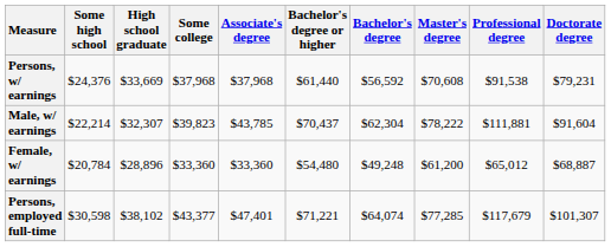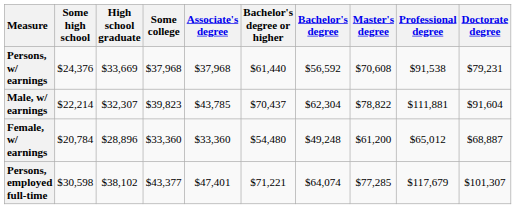 <table class="wikitable" style="text-align: center;">
 <tr>
 <th style="text-align: left;">Measure</th>
 <th>Some high school</th>
 <th>High school graduate</th>
 <th>Some college</th>
 <th><a href='#'>Associate's degree</a></th>
 <th>Bachelor's degree or higher</th>
 <th><a href='#'>Bachelor's degree</a></th>
 <th><a href='#'>Master's degree</a></th>
 <th><a href='#'>Professional degree</a></th>
 <th><a href='#'>Doctorate degree</a></th>
 </tr>
 <tr>
 <th style="text-align: left;">Persons, w/ earnings</th>
 <td>$24,376</td>
 <td>$33,669</td>
 <td>$37,968</td>
 <td>$37,968</td>
 <td>$61,440</td>
 <td>$56,592</td>
 <td>$70,608</td>
 <td>$91,538</td>
 <td>$79,231</td>
 </tr>
 <tr>
 <th style="text-align: left;">Male, w/ earnings</th>
 <td>$22,214</td>
 <td>$32,307</td>
 <td>$39,823</td>
 <td>$43,785</td>
 <td>$70,437</td>
 <td>$62,304</td>
-<td>$78,222</td>
+<td>$78,822</td>
 <td>$111,881</td>
 <td>$91,604</td>
 </tr>
 <tr>
 <th style="text-align: left;">Female, w/ earnings</th>
 <td>$20,784</td>
 <td>$28,896</td>
 <td>$33,360</td>
 <td>$33,360</td>
 <td>$54,480</td>
 <td>$49,248</td>
 <td>$61,200</td>
 <td>$65,012</td>
 <td>$68,887</td>
 </tr>
 <tr>
 <th style="text-align: left;">Persons, employed full-time</th>
 <td>$30,598</td>
 <td>$38,102</td>
 <td>$43,377</td>
 <td>$47,401</td>
 <td>$71,221</td>
 <td>$64,074</td>
 <td>$77,285</td>
 <td>$117,679</td>
 <td>$101,307</td>
 </tr>
 </table>
